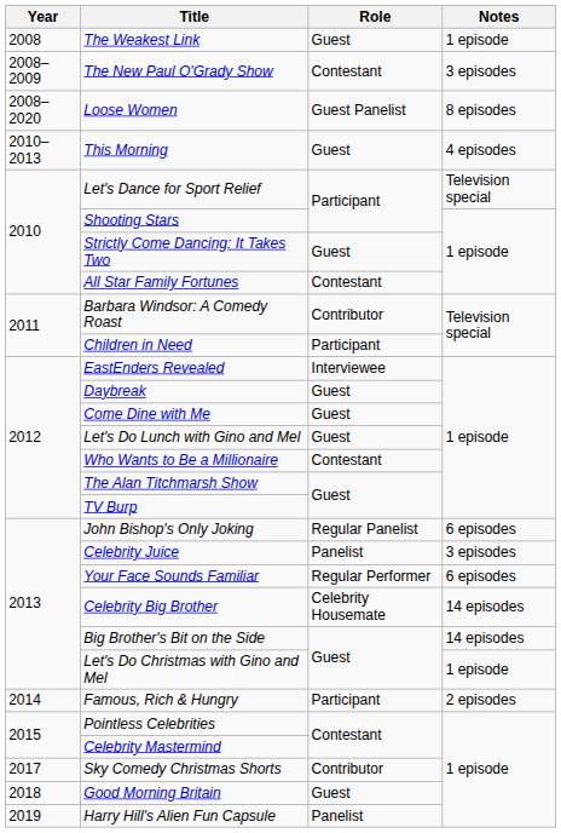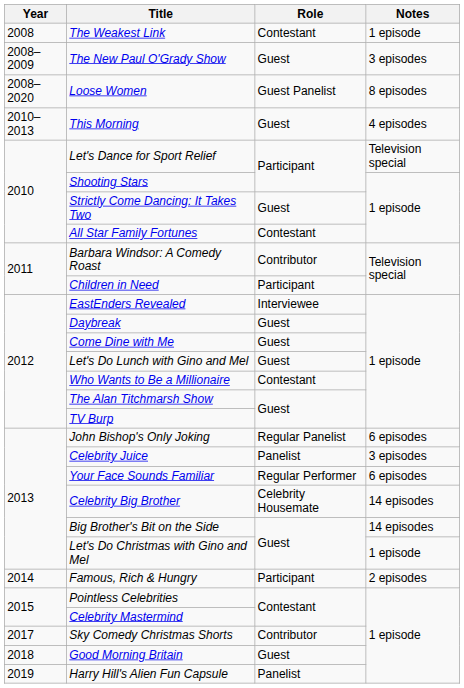 <table class="wikitable sortable">
 <tr>
 <th>Year</th>
 <th>Title</th>
 <th class="unsortable">Role</th>
 <th class="unsortable">Notes</th>
 </tr>
 <tr>
 <td>2008</td>
 <td><em><a href='#'>The Weakest Link</a></em></td>
-<td>Guest</td>
+<td>Contestant</td>
 <td>1 episode</td>
 </tr>
 <tr>
 <td>2008–2009</td>
 <td><em><a href='#'>The New Paul O'Grady Show</a></em></td>
-<td>Contestant</td>
+<td>Guest</td>
 <td>3 episodes</td>
 </tr>
 <tr>
 <td>2008–2020</td>
 <td><em><a href='#'>Loose Women</a></em></td>
 <td>Guest Panelist</td>
 <td>8 episodes</td>
 </tr>
 <tr>
 <td>2010–2013</td>
 <td><em><a href='#'>This Morning</a></em></td>
 <td>Guest</td>
 <td>4 episodes</td>
 </tr>
 <tr>
 <td rowspan=4>2010</td>
 <td><em>Let's Dance for Sport Relief</em></td>
 <td rowspan=2>Participant</td>
 <td>Television special</td>
 </tr>
 <tr>
 <td><em><a href='#'>Shooting Stars</a></em></td>
 <td rowspan=3>1 episode</td>
 </tr>
 <tr>
 <td><em><a href='#'>Strictly Come Dancing: It Takes Two</a></em></td>
 <td>Guest</td>
 </tr>
 <tr>
 <td><em><a href='#'>All Star Family Fortunes</a></em></td>
 <td>Contestant</td>
 </tr>
 <tr>
 <td rowspan=2>2011</td>
 <td><em>Barbara Windsor: A Comedy Roast</em></td>
 <td>Contributor</td>
 <td rowspan=2>Television special</td>
 </tr>
 <tr>
 <td><em><a href='#'>Children in Need</a></em></td>
 <td>Participant</td>
 </tr>
 <tr>
 <td rowspan=7>2012</td>
 <td><em><a href='#'>EastEnders Revealed</a></em></td>
 <td>Interviewee</td>
 <td rowspan=7>1 episode</td>
 </tr>
 <tr>
 <td><em><a href='#'>Daybreak</a></em></td>
 <td>Guest</td>
 </tr>
 <tr>
 <td><em><a href='#'>Come Dine with Me</a></em></td>
 <td>Guest</td>
 </tr>
 <tr>
 <td><em>Let's Do Lunch with Gino and Mel</em></td>
 <td>Guest</td>
 </tr>
 <tr>
 <td><em><a href='#'>Who Wants to Be a Millionaire</a></em></td>
 <td>Contestant</td>
 </tr>
 <tr>
 <td><em><a href='#'>The Alan Titchmarsh Show</a></em></td>
 <td rowspan=2>Guest</td>
 </tr>
 <tr>
 <td><em><a href='#'>TV Burp</a></em></td>
 </tr>
 <tr>
 <td rowspan=6>2013</td>
 <td><em>John Bishop's Only Joking</em></td>
 <td>Regular Panelist</td>
 <td>6 episodes</td>
 </tr>
 <tr>
 <td><em><a href='#'>Celebrity Juice</a></em></td>
 <td>Panelist</td>
 <td>3 episodes</td>
 </tr>
 <tr>
 <td><em><a href='#'>Your Face Sounds Familiar</a></em></td>
 <td>Regular Performer</td>
 <td>6 episodes</td>
 </tr>
 <tr>
 <td><em><a href='#'>Celebrity Big Brother</a></em></td>
 <td>Celebrity Housemate</td>
 <td>14 episodes</td>
 </tr>
 <tr>
 <td><em>Big Brother's Bit on the Side</em></td>
 <td rowspan=2>Guest</td>
 <td>14 episodes</td>
 </tr>
 <tr>
 <td><em>Let's Do Christmas with Gino and Mel</em></td>
 <td>1 episode</td>
 </tr>
 <tr>
 <td>2014</td>
 <td><em>Famous, Rich & Hungry</em></td>
 <td>Participant</td>
 <td>2 episodes</td>
 </tr>
 <tr>
 <td rowspan=2>2015</td>
 <td><em>Pointless Celebrities</em></td>
 <td rowspan=2>Contestant</td>
 <td rowspan=5>1 episode</td>
 </tr>
 <tr>
 <td><em><a href='#'>Celebrity Mastermind</a></em></td>
 </tr>
 <tr>
 <td>2017</td>
 <td><em>Sky Comedy Christmas Shorts</em></td>
 <td>Contributor</td>
 </tr>
 <tr>
 <td>2018</td>
 <td><em><a href='#'>Good Morning Britain</a></em></td>
 <td>Guest</td>
 </tr>
 <tr>
 <td>2019</td>
 <td><em>Harry Hill's Alien Fun Capsule</em></td>
 <td>Panelist</td>
 </tr>
 </table>
